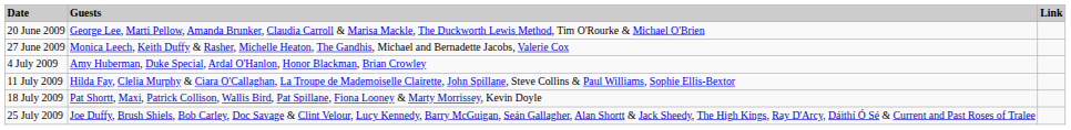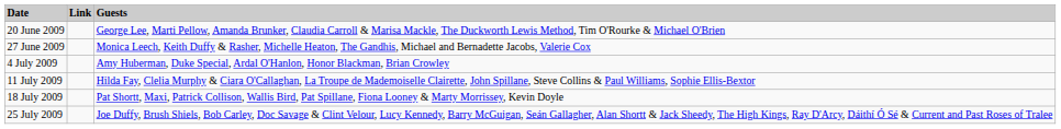 <table class="wikitable">
 <tr style="background:#ccc;">
 <td><strong>Date</strong></td>
+<td><strong>Link</strong></td>
 <td><strong>Guests</strong></td>
-<td><strong>Link</strong></td>
 </tr>
 <tr>
 <td>20 June 2009</td>
+<td></td>
 <td><a href='#'>George Lee</a>, <a href='#'>Marti Pellow</a>, <a href='#'>Amanda Brunker</a>, <a href='#'>Claudia Carroll</a> & <a href='#'>Marisa Mackle</a>, <a href='#'>The Duckworth Lewis Method</a>, Tim O'Rourke & <a href='#'>Michael O'Brien</a></td>
-<td></td>
 </tr>
 <tr>
 <td>27 June 2009</td>
+<td></td>
 <td><a href='#'>Monica Leech</a>, <a href='#'>Keith Duffy</a> & <a href='#'>Rasher</a>, <a href='#'>Michelle Heaton</a>, <a href='#'>The Gandhis</a>, Michael and Bernadette Jacobs, <a href='#'>Valerie Cox</a></td>
-<td></td>
 </tr>
 <tr>
 <td>4 July 2009</td>
+<td></td>
 <td><a href='#'>Amy Huberman</a>, <a href='#'>Duke Special</a>, <a href='#'>Ardal O'Hanlon</a>, <a href='#'>Honor Blackman</a>, <a href='#'>Brian Crowley</a></td>
-<td></td>
 </tr>
 <tr>
 <td>11 July 2009</td>
+<td></td>
 <td><a href='#'>Hilda Fay</a>, <a href='#'>Clelia Murphy</a> & <a href='#'>Ciara O'Callaghan</a>, <a href='#'>La Troupe de Mademoiselle Clairette</a>, <a href='#'>John Spillane</a>, Steve Collins & <a href='#'>Paul Williams</a>, <a href='#'>Sophie Ellis-Bextor</a></td>
-<td></td>
 </tr>
 <tr>
 <td>18 July 2009</td>
+<td></td>
 <td><a href='#'>Pat Shortt</a>, <a href='#'>Maxi</a>, <a href='#'>Patrick Collison</a>, <a href='#'>Wallis Bird</a>, <a href='#'>Pat Spillane</a>, <a href='#'>Fiona Looney</a> & <a href='#'>Marty Morrissey</a>, Kevin Doyle</td>
-<td></td>
 </tr>
 <tr>
 <td>25 July 2009</td>
+<td></td>
 <td><a href='#'>Joe Duffy</a>, <a href='#'>Brush Shiels</a>, <a href='#'>Bob Carley</a>, <a href='#'>Doc Savage</a> & <a href='#'>Clint Velour</a>, <a href='#'>Lucy Kennedy</a>, <a href='#'>Barry McGuigan</a>, <a href='#'>Seán Gallagher</a>, <a href='#'>Alan Shortt</a> & <a href='#'>Jack Sheedy</a>, <a href='#'>The High Kings</a>, <a href='#'>Ray D'Arcy</a>, <a href='#'>Dáithí Ó Sé</a> & <a href='#'>Current and Past Roses of Tralee</a></td>
-<td></td>
 </tr>
 </table>
